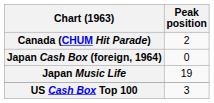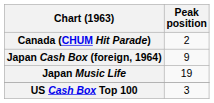 <table class="wikitable sortable plainrowheaders">
 <tr>
 <th scope="col">Chart (1963)</th>
 <th scope="col">Peak<br>position</th>
 </tr>
 <tr>
 <th scope="row">Canada (<a href='#'>CHUM</a> <em>Hit Parade</em>)</th>
 <td style="text-align:center;">2</td>
 </tr>
 <tr>
 <th scope="row">Japan <em>Cash Box</em> (foreign, 1964)</th>
-<td align="center">0</td>
+<td align="center">9</td>
 </tr>
 <tr>
 <th scope="row">Japan <em>Music Life</em></th>
 <td align="center">19</td>
 </tr>
 <tr>
 </tr>
 <tr>
 </tr>
 <tr>
 <th scope="row">US <a href='#'><em>Cash Box</em></a> Top 100</th>
 <td align="center">3</td>
 </tr>
 </table>
